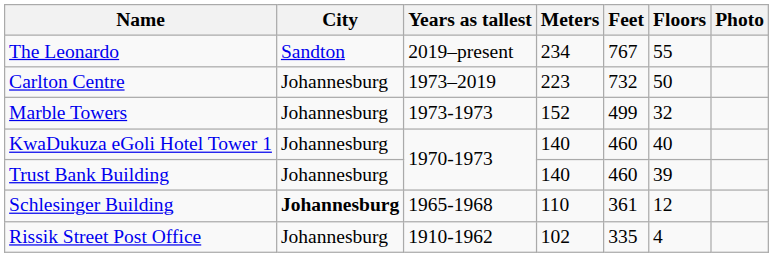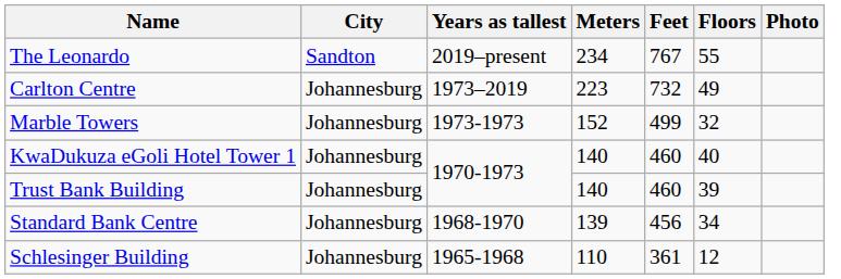 <table class="wikitable sortable mw-collapsible">
 <tr>
 <th>Name</th>
 <th>City</th>
 <th>Years as tallest</th>
 <th>Meters</th>
 <th>Feet</th>
 <th>Floors</th>
 <th>Photo</th>
 </tr>
 <tr>
 <td><a href='#'>The Leonardo</a></td>
 <td><a href='#'>Sandton</a></td>
 <td>2019–present</td>
 <td>234</td>
 <td>767</td>
 <td>55</td>
 <td></td>
 </tr>
 <tr>
 <td><a href='#'>Carlton Centre</a></td>
 <td>Johannesburg</td>
 <td>1973–2019</td>
 <td>223</td>
 <td>732</td>
-<td>50</td>
+<td>49</td>
 <td></td>
 </tr>
 <tr>
 <td><a href='#'>Marble Towers</a></td>
 <td>Johannesburg</td>
 <td>1973-1973</td>
 <td>152</td>
 <td>499</td>
 <td>32</td>
 <td></td>
 </tr>
 <tr>
 <td><a href='#'>KwaDukuza eGoli Hotel Tower 1</a></td>
 <td>Johannesburg</td>
 <td rowspan="2">1970-1973</td>
 <td>140</td>
 <td>460</td>
 <td>40</td>
 <td></td>
 </tr>
 <tr>
 <td><a href='#'>Trust Bank Building</a></td>
 <td>Johannesburg</td>
 <td>140</td>
 <td>460</td>
 <td>39</td>
 <td></td>
 </tr>
 <tr>
+<td><a href='#'>Standard Bank Centre</a></td>
+<td>Johannesburg</td>
+<td>1968-1970</td>
+<td>139</td>
+<td>456</td>
+<td>34</td>
+<td></td>
+</tr>
+<tr>
 <td><a href='#'>Schlesinger Building</a></td>
-<td><strong>Johannesburg</strong></td>
+<td>Johannesburg</td>
 <td>1965-1968</td>
 <td>110</td>
 <td>361</td>
 <td>12</td>
 <td></td>
 </tr>
-<tr>
-<td><a href='#'>Rissik Street Post Office</a></td>
-<td>Johannesburg</td>
-<td>1910-1962</td>
-<td>102</td>
-<td>335</td>
-<td>4</td>
-<td></td>
-</tr>
 </table>
